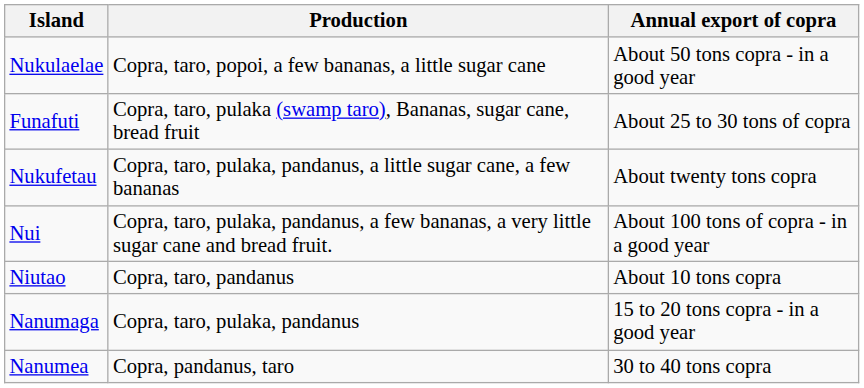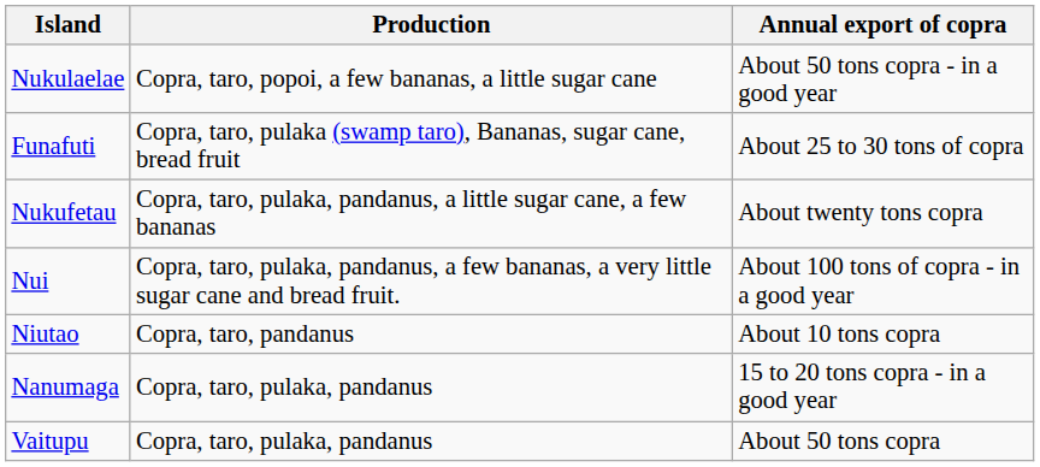 <table class="wikitable" style="width: 75%; border:1px solid; padding=2; border-spacing: 0;">
 <tr>
 <th>Island</th>
 <th>Production</th>
 <th>Annual export of copra</th>
 </tr>
 <tr>
 <td><a href='#'>Nukulaelae</a></td>
 <td>Copra, taro, popoi, a few bananas, a little sugar cane</td>
 <td>About 50 tons copra - in a good year</td>
 </tr>
 <tr>
 <td><a href='#'>Funafuti</a></td>
 <td>Copra, taro, pulaka <a href='#'>(swamp taro)</a>, Bananas, sugar cane, bread fruit</td>
 <td>About 25 to 30 tons of copra</td>
 </tr>
 <tr>
 <td><a href='#'>Nukufetau</a></td>
 <td>Copra, taro, pulaka, pandanus, a little sugar cane, a few bananas</td>
 <td>About twenty tons copra</td>
 </tr>
 <tr>
 <td><a href='#'>Nui</a></td>
 <td>Copra, taro, pulaka, pandanus, a few bananas, a very little sugar cane and bread fruit.</td>
 <td>About 100 tons of copra - in a good year</td>
 </tr>
 <tr>
 <td><a href='#'>Niutao</a></td>
 <td>Copra, taro, pandanus</td>
 <td>About 10 tons copra</td>
 </tr>
 <tr>
 <td><a href='#'>Nanumaga</a></td>
 <td>Copra, taro, pulaka, pandanus</td>
 <td>15 to 20 tons copra - in a good year</td>
 </tr>
 <tr>
-<td><a href='#'>Nanumea</a></td>
-<td>Copra, pandanus, taro</td>
-<td>30 to 40 tons copra</td>
+<td><a href='#'>Vaitupu</a></td>
+<td>Copra, taro, pulaka, pandanus</td>
+<td>About 50 tons copra</td>
 </tr>
 </table>
